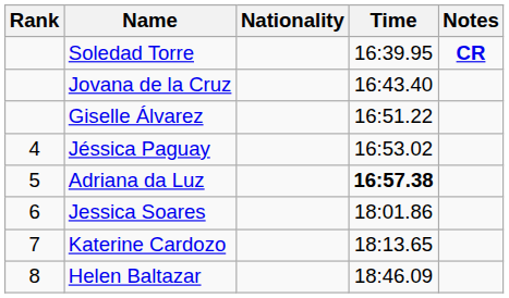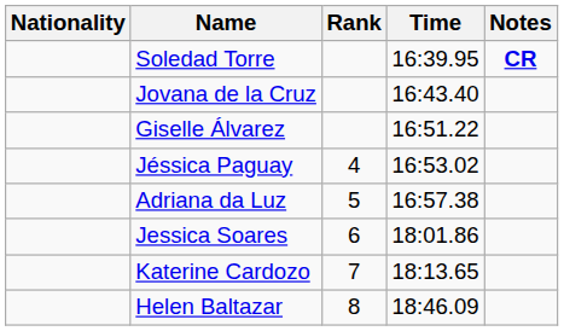 <table class="wikitable sortable" style="text-align:center">
 <tr>
+<th>Nationality</th>
+<th>Name</th>
 <th>Rank</th>
-<th>Name</th>
-<th>Nationality</th>
 <th>Time</th>
 <th>Notes</th>
 </tr>
 <tr>
+<td align=left></td>
+<td align=left><a href='#'>Soledad Torre</a></td>
 <td align=center></td>
-<td align=left><a href='#'>Soledad Torre</a></td>
-<td align=left></td>
 <td>16:39.95</td>
 <td><strong><a href='#'>CR</a></strong></td>
 </tr>
 <tr>
+<td align=left></td>
+<td align=left><a href='#'>Jovana de la Cruz</a></td>
 <td align=center></td>
-<td align=left><a href='#'>Jovana de la Cruz</a></td>
-<td align=left></td>
 <td>16:43.40</td>
 <td></td>
 </tr>
 <tr>
+<td align=left></td>
+<td align=left><a href='#'>Giselle Álvarez</a></td>
 <td align=center></td>
-<td align=left><a href='#'>Giselle Álvarez</a></td>
-<td align=left></td>
 <td>16:51.22</td>
 <td></td>
 </tr>
 <tr>
+<td align=left></td>
+<td align=left><a href='#'>Jéssica Paguay</a></td>
 <td align=center>4</td>
-<td align=left><a href='#'>Jéssica Paguay</a></td>
-<td align=left></td>
 <td>16:53.02</td>
 <td></td>
 </tr>
 <tr>
+<td align=left></td>
+<td align=left><a href='#'>Adriana da Luz</a></td>
 <td align=center>5</td>
-<td align=left><a href='#'>Adriana da Luz</a></td>
-<td align=left></td>
-<td><strong>16:57.38</strong></td>
+<td>16:57.38</td>
 <td></td>
 </tr>
 <tr>
+<td align=left></td>
+<td align=left><a href='#'>Jessica Soares</a></td>
 <td align=center>6</td>
-<td align=left><a href='#'>Jessica Soares</a></td>
-<td align=left></td>
 <td>18:01.86</td>
 <td></td>
 </tr>
 <tr>
+<td align=left></td>
+<td align=left><a href='#'>Katerine Cardozo</a></td>
 <td align=center>7</td>
-<td align=left><a href='#'>Katerine Cardozo</a></td>
-<td align=left></td>
 <td>18:13.65</td>
 <td></td>
 </tr>
 <tr>
+<td align=left></td>
+<td align=left><a href='#'>Helen Baltazar</a></td>
 <td align=center>8</td>
-<td align=left><a href='#'>Helen Baltazar</a></td>
-<td align=left></td>
 <td>18:46.09</td>
 <td></td>
 </tr>
 </table>
